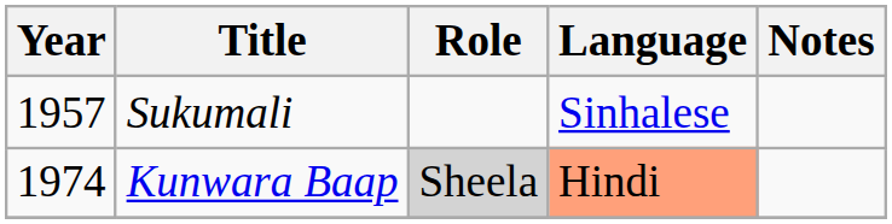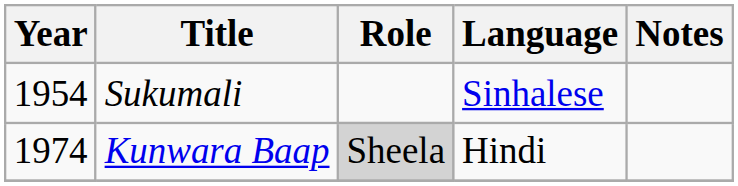 <table class="wikitable">
 <tr style="text-align:center;">
 <th>Year</th>
 <th>Title</th>
 <th>Role</th>
 <th>Language</th>
 <th>Notes</th>
 </tr>
 <tr>
-<td>1957</td>
+<td>1954</td>
 <td><em>Sukumali</em></td>
 <td></td>
 <td><a href='#'>Sinhalese</a></td>
 <td></td>
 </tr>
 <tr>
 <td>1974</td>
 <td><em><a href='#'>Kunwara Baap</a></em></td>
 <td style="background: lightgrey;">Sheela</td>
-<td style="background: lightsalmon;">Hindi</td>
+<td>Hindi</td>
 <td></td>
 </tr>
 <tr>
 </tr>
 </table>
